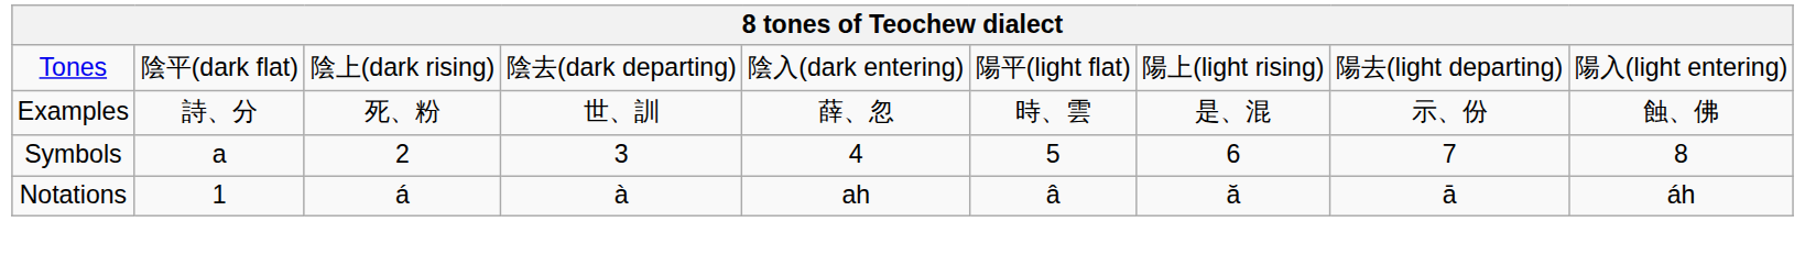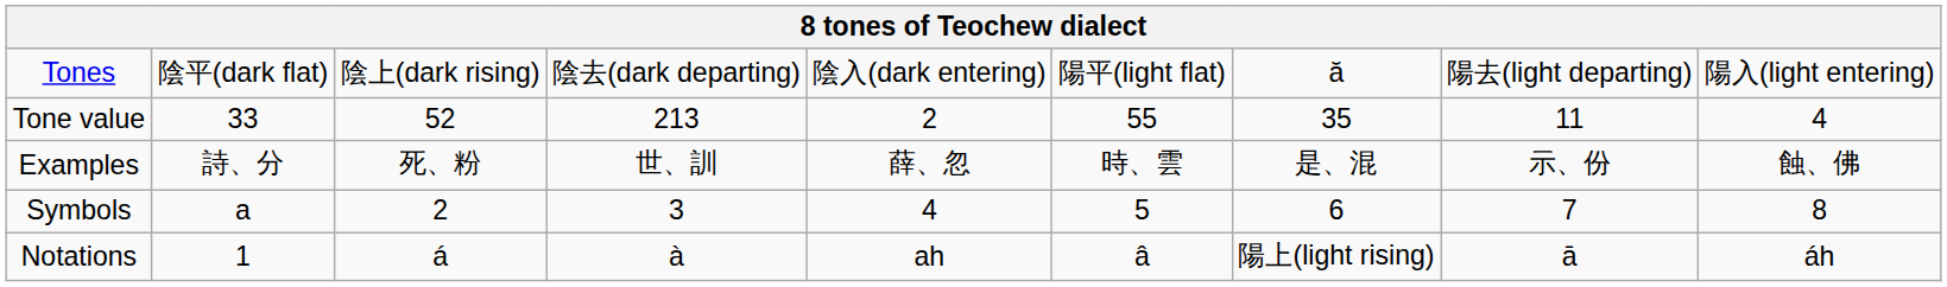 <table class="wikitable" style="text-align:center; margin:1em auto 1em auto">
 <tr>
 <th colspan="9">8 tones of Teochew dialect</th>
 </tr>
 <tr>
 <td><a href='#'>Tones</a></td>
 <td>陰平(dark flat)</td>
 <td>陰上(dark rising)</td>
 <td>陰去(dark departing)</td>
 <td>陰入(dark entering)</td>
 <td>陽平(light flat)</td>
-<td>陽上(light rising)</td>
+<td>ă</td>
 <td>陽去(light departing)</td>
 <td>陽入(light entering)</td>
+</tr>
+<tr>
+<td>Tone value</td>
+<td>33</td>
+<td>52</td>
+<td>213</td>
+<td>2</td>
+<td>55</td>
+<td>35</td>
+<td>11</td>
+<td>4</td>
 </tr>
 <tr>
 <td>Examples</td>
 <td>詩、分</td>
 <td>死、粉</td>
 <td>世、訓</td>
 <td>薛、忽</td>
 <td>時、雲</td>
 <td>是、混</td>
 <td>示、份</td>
 <td>蝕、佛</td>
 </tr>
 <tr>
 <td>Symbols</td>
 <td>a</td>
 <td>2</td>
 <td>3</td>
 <td>4</td>
 <td>5</td>
 <td>6</td>
 <td>7</td>
 <td>8</td>
 </tr>
 <tr>
 <td>Notations</td>
 <td>1</td>
 <td>á</td>
 <td>à</td>
 <td>ah</td>
 <td>â</td>
-<td>ă</td>
+<td>陽上(light rising)</td>
 <td>ā</td>
 <td>áh</td>
 </tr>
 </table>
